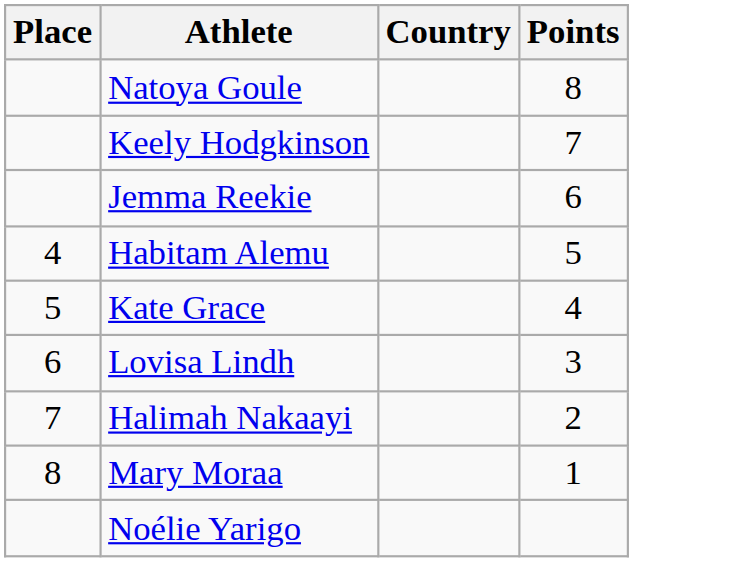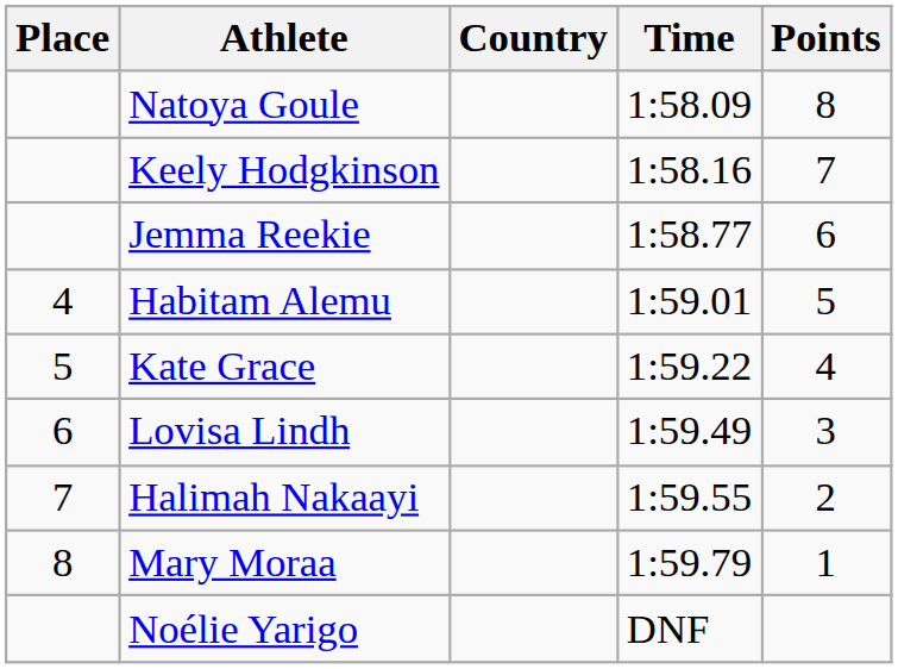 <table class="wikitable">
 <tr>
 <th>Place</th>
 <th>Athlete</th>
 <th>Country</th>
+<th>Time</th>
 <th>Points</th>
 </tr>
 <tr>
 <td align=center></td>
 <td><a href='#'>Natoya Goule</a></td>
 <td></td>
+<td>1:58.09</td>
 <td align=center>8</td>
 </tr>
 <tr>
 <td align=center></td>
 <td><a href='#'>Keely Hodgkinson</a></td>
 <td></td>
+<td>1:58.16</td>
 <td align=center>7</td>
 </tr>
 <tr>
 <td align=center></td>
 <td><a href='#'>Jemma Reekie</a></td>
 <td></td>
+<td>1:58.77</td>
 <td align=center>6</td>
 </tr>
 <tr>
 <td align=center>4</td>
 <td><a href='#'>Habitam Alemu</a></td>
 <td></td>
+<td>1:59.01</td>
 <td align=center>5</td>
 </tr>
 <tr>
 <td align=center>5</td>
 <td><a href='#'>Kate Grace</a></td>
 <td></td>
+<td>1:59.22</td>
 <td align=center>4</td>
 </tr>
 <tr>
 <td align=center>6</td>
 <td><a href='#'>Lovisa Lindh</a></td>
 <td></td>
+<td>1:59.49</td>
 <td align=center>3</td>
 </tr>
 <tr>
 <td align=center>7</td>
 <td><a href='#'>Halimah Nakaayi</a></td>
 <td></td>
+<td>1:59.55</td>
 <td align=center>2</td>
 </tr>
 <tr>
 <td align=center>8</td>
 <td><a href='#'>Mary Moraa</a></td>
 <td></td>
+<td>1:59.79</td>
 <td align=center>1</td>
 </tr>
 <tr>
 <td align=center></td>
 <td><a href='#'>Noélie Yarigo</a></td>
 <td></td>
+<td>DNF</td>
 <td align=center></td>
 </tr>
 </table>
